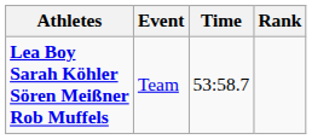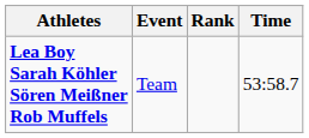 <table class="wikitable" style="font-size:90%;">
 <tr>
 <th>Athletes</th>
 <th>Event</th>
+<th>Rank</th>
 <th>Time</th>
-<th>Rank</th>
 </tr>
 <tr align=center>
 <td align=left><strong><a href='#'>Lea Boy</a><br><a href='#'>Sarah Köhler</a><br><a href='#'>Sören Meißner</a><br><a href='#'>Rob Muffels</a></strong></td>
 <td align=left><a href='#'>Team</a></td>
+<td></td>
 <td>53:58.7</td>
-<td></td>
 </tr>
 </table>
